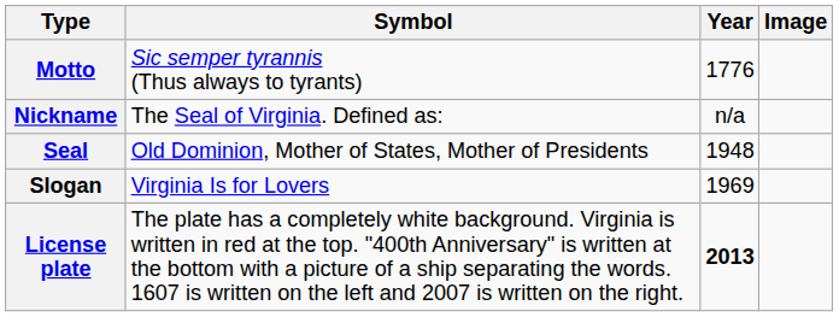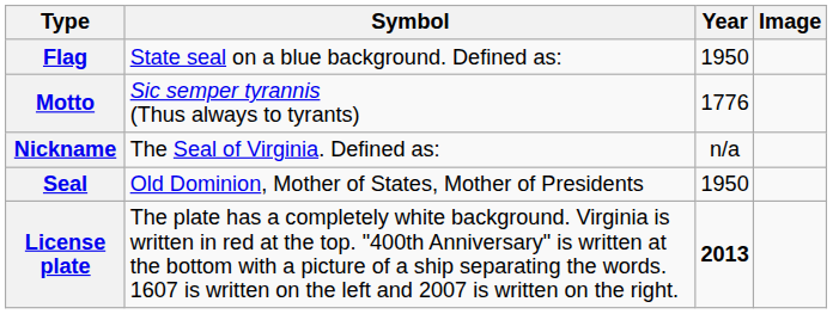 <table class="wikitable plainrowheaders">
 <tr>
 <th scope="col">Type</th>
 <th scope="col">Symbol</th>
 <th scope="col">Year</th>
 <th scope="col">Image</th>
+</tr>
+<tr>
+<th scope="row"><a href='#'>Flag</a></th>
+<td><a href='#'>State seal</a> on a blue background. Defined as:<br></td>
+<td align="center">1950</td>
+<td align="center"></td>
 </tr>
 <tr>
 <th scope="row"><a href='#'>Motto</a></th>
 <td><em><a href='#'>Sic semper tyrannis</a></em><br>(Thus always to tyrants)</td>
 <td align="center">1776</td>
 <td align="center"></td>
 </tr>
 <tr>
 <th scope="row"><a href='#'>Nickname</a></th>
 <td>The <a href='#'>Seal of Virginia</a>. Defined as:<br></td>
 <td align="center">n/a</td>
 <td></td>
 </tr>
 <tr>
 <th scope="row"><a href='#'>Seal</a></th>
 <td><a href='#'>Old Dominion</a>, Mother of States, Mother of Presidents</td>
-<td align="center">1948 </td>
-<td align="center"></td>
-</tr>
-<tr>
-<th scope="row">Slogan</th>
-<td><a href='#'>Virginia Is for Lovers</a></td>
-<td align="center">1969</td>
+<td align="center">1950 </td>
 <td align="center"></td>
 </tr>
 <tr>
 <th scope="row"><a href='#'>License plate</a></th>
 <td>The plate has a completely white background. Virginia is written in red at the top. "400th Anniversary" is written at the bottom with a picture of a ship separating the words. 1607 is written on the left and 2007 is written on the right.</td>
 <td align="center"><strong>2013</strong></td>
 <td align="center"><br></td>
 </tr>
 </table>
